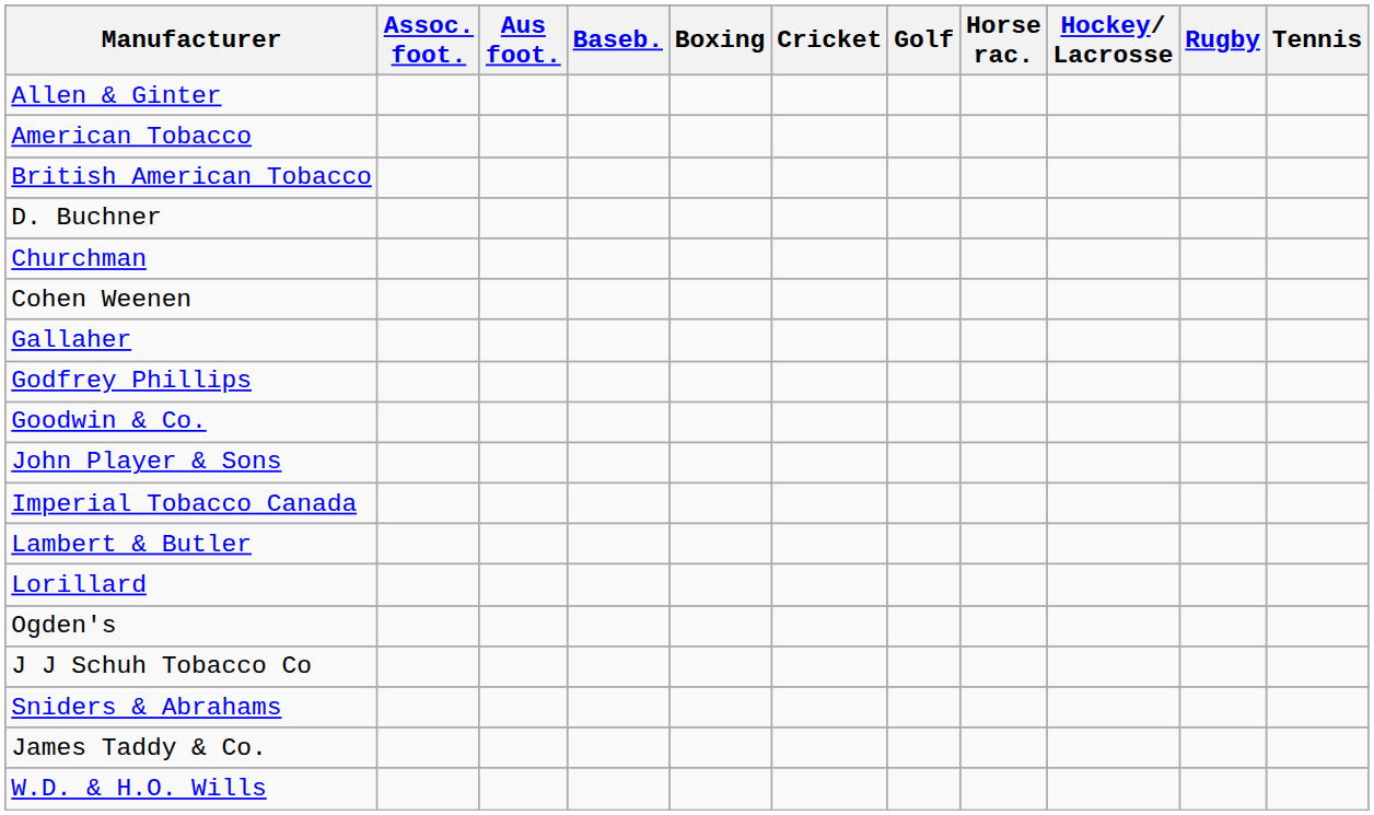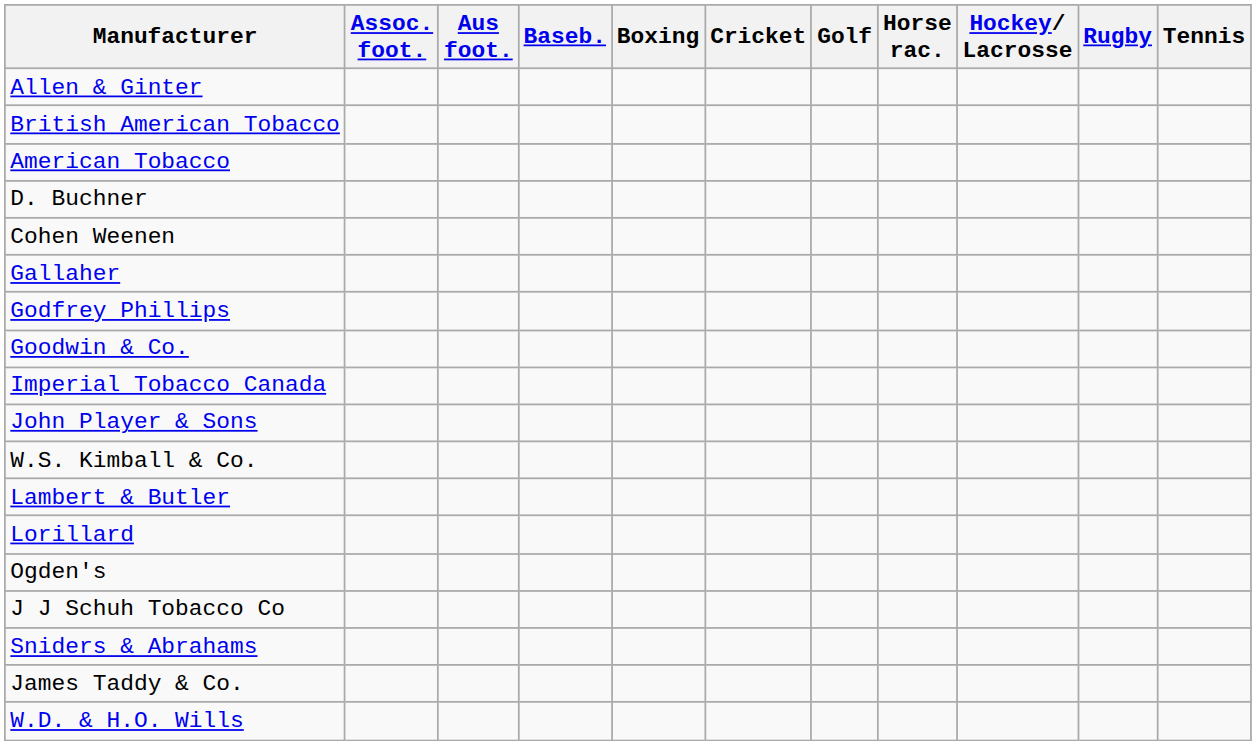 <table class="wikitable sortable" style="text-align: center;" "font-size:75%">
 <tr>
 <th>Manufacturer</th>
 <th width=px><a href='#'>Assoc.<br>foot.</a></th>
 <th width=px><a href='#'>Aus<br>foot.</a></th>
 <th width=px><a href='#'>Baseb.</a></th>
 <th width=px>Boxing</th>
 <th width=px>Cricket</th>
 <th width=px>Golf</th>
 <th width=px>Horse<br>rac.</th>
 <th width=px><a href='#'>Hockey</a>/<br>Lacrosse</th>
 <th width=px><a href='#'>Rugby</a></th>
 <th width=px>Tennis</th>
 </tr>
 <tr>
 <td align=left> <a href='#'>Allen & Ginter</a></td>
 <td></td>
 <td></td>
 <td></td>
 <td></td>
 <td></td>
 <td></td>
 <td></td>
 <td></td>
 <td></td>
 <td></td>
 </tr>
 <tr>
+<td align=left> <a href='#'>British American Tobacco</a></td>
+<td></td>
+<td></td>
+<td></td>
+<td></td>
+<td></td>
+<td></td>
+<td></td>
+<td></td>
+<td></td>
+<td></td>
+</tr>
+<tr>
 <td align=left> <a href='#'>American Tobacco</a></td>
 <td></td>
 <td></td>
 <td></td>
 <td></td>
 <td></td>
 <td></td>
 <td></td>
 <td></td>
 <td></td>
 <td></td>
 </tr>
 <tr>
-<td align=left> <a href='#'>British American Tobacco</a></td>
-<td></td>
-<td></td>
-<td></td>
-<td></td>
-<td></td>
-<td></td>
-<td></td>
-<td></td>
-<td></td>
-<td></td>
-</tr>
-<tr>
 <td align=left> D. Buchner</td>
-<td></td>
-<td></td>
-<td></td>
-<td></td>
-<td></td>
-<td></td>
-<td></td>
-<td></td>
-<td></td>
-<td></td>
-</tr>
-<tr>
-<td align=left> <a href='#'>Churchman</a></td>
 <td></td>
 <td></td>
 <td></td>
 <td></td>
 <td></td>
 <td></td>
 <td></td>
 <td></td>
 <td></td>
 <td></td>
 </tr>
 <tr>
 <td align=left> Cohen Weenen </td>
 <td></td>
 <td></td>
 <td></td>
 <td></td>
 <td></td>
 <td></td>
 <td></td>
 <td></td>
 <td></td>
 <td></td>
 </tr>
 <tr>
 <td align=left> <a href='#'>Gallaher</a></td>
 <td></td>
 <td></td>
 <td></td>
 <td></td>
 <td></td>
 <td></td>
 <td></td>
 <td></td>
 <td></td>
 <td></td>
 </tr>
 <tr>
 <td align=left> <a href='#'>Godfrey Phillips</a></td>
 <td></td>
 <td></td>
 <td></td>
 <td></td>
 <td></td>
 <td></td>
 <td></td>
 <td></td>
 <td></td>
 <td></td>
 </tr>
 <tr>
 <td align=left> <a href='#'>Goodwin & Co.</a></td>
 <td></td>
 <td></td>
 <td></td>
 <td></td>
 <td></td>
 <td></td>
 <td></td>
 <td></td>
 <td></td>
 <td></td>
 </tr>
 <tr>
+<td align=left> <a href='#'>Imperial Tobacco Canada</a></td>
+<td></td>
+<td></td>
+<td></td>
+<td></td>
+<td></td>
+<td></td>
+<td></td>
+<td></td>
+<td></td>
+<td></td>
+</tr>
+<tr>
 <td align=left> <a href='#'>John Player & Sons</a></td>
 <td></td>
 <td></td>
 <td></td>
 <td></td>
 <td></td>
 <td></td>
 <td></td>
 <td></td>
 <td></td>
 <td></td>
 </tr>
 <tr>
-<td align=left> <a href='#'>Imperial Tobacco Canada</a></td>
+<td align=left> W.S. Kimball & Co.</td>
 <td></td>
 <td></td>
 <td></td>
 <td></td>
 <td></td>
 <td></td>
 <td></td>
 <td></td>
 <td></td>
 <td></td>
 </tr>
 <tr>
 <td align=left> <a href='#'>Lambert & Butler</a></td>
 <td></td>
 <td></td>
 <td></td>
 <td></td>
 <td></td>
 <td></td>
 <td></td>
 <td></td>
 <td></td>
 <td></td>
 </tr>
 <tr>
 <td align=left> <a href='#'>Lorillard</a></td>
 <td></td>
 <td></td>
 <td></td>
 <td></td>
 <td></td>
 <td></td>
 <td></td>
 <td></td>
 <td></td>
 <td></td>
 </tr>
 <tr>
 <td align=left> Ogden's </td>
 <td></td>
 <td></td>
 <td></td>
 <td></td>
 <td></td>
 <td></td>
 <td></td>
 <td></td>
 <td></td>
 <td></td>
 </tr>
 <tr>
 <td align=left> J J Schuh Tobacco Co</td>
 <td></td>
 <td></td>
 <td></td>
 <td></td>
 <td></td>
 <td></td>
 <td></td>
 <td></td>
 <td></td>
 <td></td>
 </tr>
 <tr>
 <td align=left> <a href='#'>Sniders & Abrahams</a></td>
 <td></td>
 <td></td>
 <td></td>
 <td></td>
 <td></td>
 <td></td>
 <td></td>
 <td></td>
 <td></td>
 <td></td>
 </tr>
 <tr>
 <td align=left> James Taddy & Co.</td>
 <td></td>
 <td></td>
 <td></td>
 <td></td>
 <td></td>
 <td></td>
 <td></td>
 <td></td>
 <td></td>
 <td></td>
 </tr>
 <tr>
 <td align=left> <a href='#'>W.D. & H.O. Wills</a></td>
 <td></td>
 <td></td>
 <td></td>
 <td></td>
 <td></td>
 <td></td>
 <td></td>
 <td></td>
 <td></td>
 <td></td>
 </tr>
 </table>
